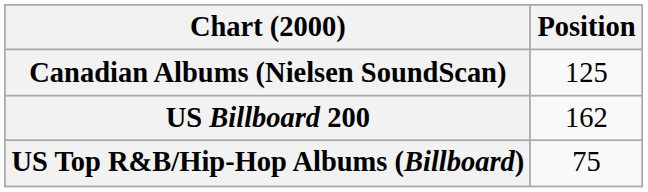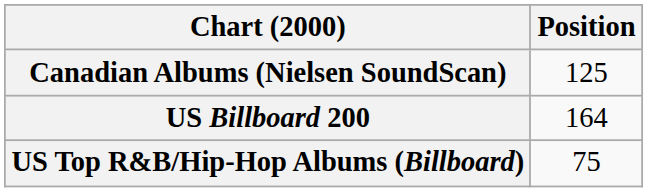 <table class="wikitable sortable plainrowheaders" style="text-align:center;">
 <tr>
 <th>Chart (2000)</th>
 <th>Position</th>
 </tr>
 <tr>
 <th scope="row">Canadian Albums (Nielsen SoundScan)</th>
 <td align="center">125</td>
 </tr>
 <tr>
 <th scope="row">US <em>Billboard</em> 200</th>
-<td style="text-align:center;">162</td>
+<td style="text-align:center;">164</td>
 </tr>
 <tr>
 <th scope="row">US Top R&B/Hip-Hop Albums (<em>Billboard</em>)</th>
 <td style="text-align:center;">75</td>
 </tr>
 </table>
